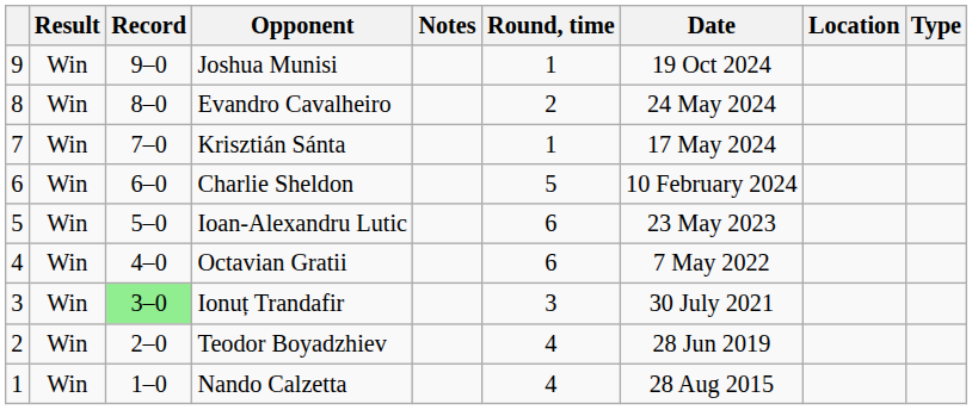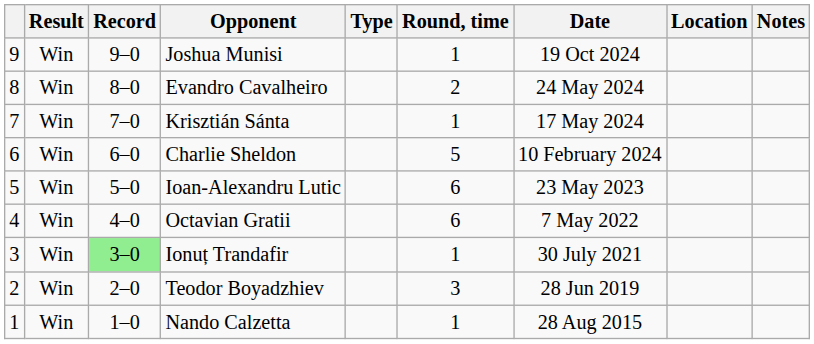 <table class="wikitable" style="text-align:center; font-size:95%">
 <tr>
 <th></th>
 <th>Result</th>
 <th>Record</th>
 <th>Opponent</th>
-<th>Notes</th>
+<th>Type</th>
 <th>Round, time</th>
 <th>Date</th>
 <th>Location</th>
-<th>Type</th>
+<th>Notes</th>
 </tr>
 <tr>
 <td>9</td>
 <td>Win</td>
 <td>9–0</td>
 <td style="text-align:left;">Joshua Munisi</td>
 <td></td>
 <td>1</td>
 <td>19 Oct 2024</td>
 <td style="text-align:left;"></td>
 <td></td>
 </tr>
 <tr>
 <td>8</td>
 <td>Win</td>
 <td>8–0</td>
 <td style="text-align:left;">Evandro Cavalheiro</td>
 <td></td>
 <td>2</td>
 <td>24 May 2024</td>
 <td style="text-align:left;"></td>
 <td></td>
 </tr>
 <tr>
 <td>7</td>
 <td>Win</td>
 <td>7–0</td>
 <td style="text-align:left;">Krisztián Sánta</td>
 <td></td>
 <td>1</td>
 <td>17 May 2024</td>
 <td style="text-align:left;"></td>
 <td></td>
 </tr>
 <tr>
 <td>6</td>
 <td>Win</td>
 <td>6–0</td>
 <td style="text-align:left;">Charlie Sheldon</td>
 <td></td>
 <td>5</td>
 <td>10 February 2024</td>
 <td style="text-align:left;"></td>
 <td></td>
 </tr>
 <tr>
 <td>5</td>
 <td>Win</td>
 <td>5–0</td>
 <td style="text-align:left;">Ioan-Alexandru Lutic</td>
 <td></td>
 <td>6</td>
 <td>23 May 2023</td>
 <td style="text-align:left;"></td>
 <td></td>
 </tr>
 <tr>
 <td>4</td>
 <td>Win</td>
 <td>4–0</td>
 <td style="text-align:left;">Octavian Gratii</td>
 <td></td>
 <td>6</td>
 <td>7 May 2022</td>
 <td style="text-align:left;"></td>
 <td></td>
 </tr>
 <tr>
 <td>3</td>
 <td>Win</td>
 <td style="background: lightgreen;">3–0</td>
 <td style="text-align:left;">Ionuț Trandafir</td>
 <td></td>
-<td>3</td>
+<td>1</td>
 <td>30 July 2021</td>
 <td style="text-align:left;"></td>
 <td></td>
 </tr>
 <tr>
 <td>2</td>
 <td>Win</td>
 <td>2–0</td>
 <td style="text-align:left;">Teodor Boyadzhiev</td>
 <td></td>
-<td>4</td>
+<td>3</td>
 <td>28 Jun 2019</td>
 <td style="text-align:left;"></td>
 <td></td>
 </tr>
 <tr>
 <td>1</td>
 <td>Win</td>
 <td>1–0</td>
 <td style="text-align:left;">Nando Calzetta</td>
 <td></td>
-<td>4</td>
+<td>1</td>
 <td>28 Aug 2015</td>
 <td style="text-align:left;"></td>
 <td></td>
 </tr>
 </table>
